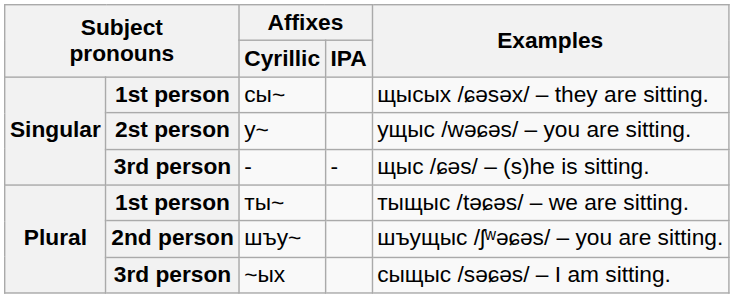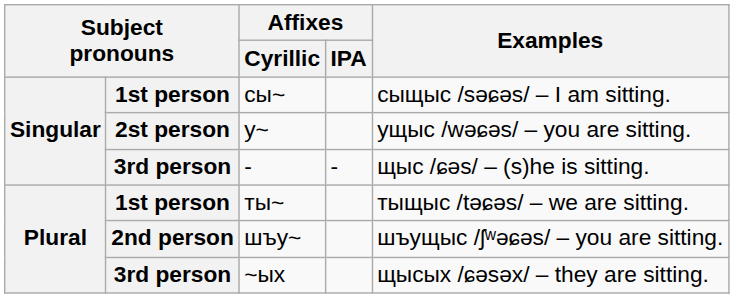 <table class="wikitable">
 <tr>
 <th rowspan=2 colspan=2>Subject<br>pronouns</th>
 <th colspan=2>Affixes</th>
 <th rowspan=2>Examples</th>
 </tr>
 <tr>
 <th>Cyrillic</th>
 <th>IPA</th>
 </tr>
 <tr>
 <th rowspan=3>Singular</th>
 <th>1st person</th>
 <td>сы~</td>
 <td></td>
-<td>щысых /ɕəsəx/ – they are sitting.</td>
+<td>сыщыс /səɕəs/ – I am sitting.</td>
 </tr>
 <tr>
 <th>2st person</th>
 <td>у~</td>
 <td></td>
 <td>ущыс /wəɕəs/ – you are sitting.</td>
 </tr>
 <tr>
 <th>3rd person</th>
 <td>-</td>
 <td>-</td>
 <td>щыс /ɕəs/ – (s)he is sitting.</td>
 </tr>
 <tr>
 <th rowspan=3>Plural</th>
 <th>1st person</th>
 <td>ты~</td>
 <td></td>
 <td>тыщыс /təɕəs/ – we are sitting.</td>
 </tr>
 <tr>
 <th>2nd person</th>
 <td>шъу~</td>
 <td></td>
 <td>шъущыс /ʃʷəɕəs/ – you are sitting.</td>
 </tr>
 <tr>
 <th>3rd person</th>
 <td>~ых</td>
 <td></td>
-<td>сыщыс /səɕəs/ – I am sitting.</td>
+<td>щысых /ɕəsəx/ – they are sitting.</td>
 </tr>
 </table>
